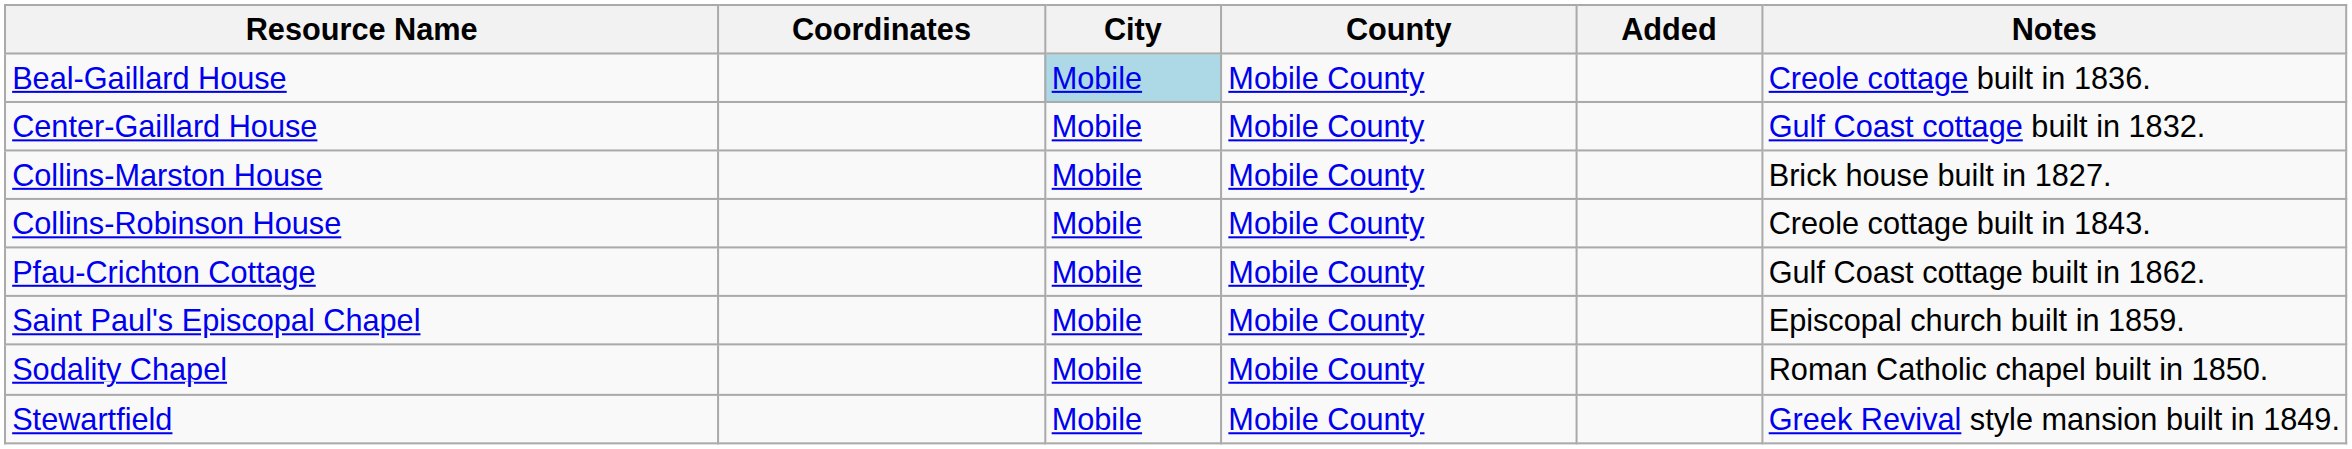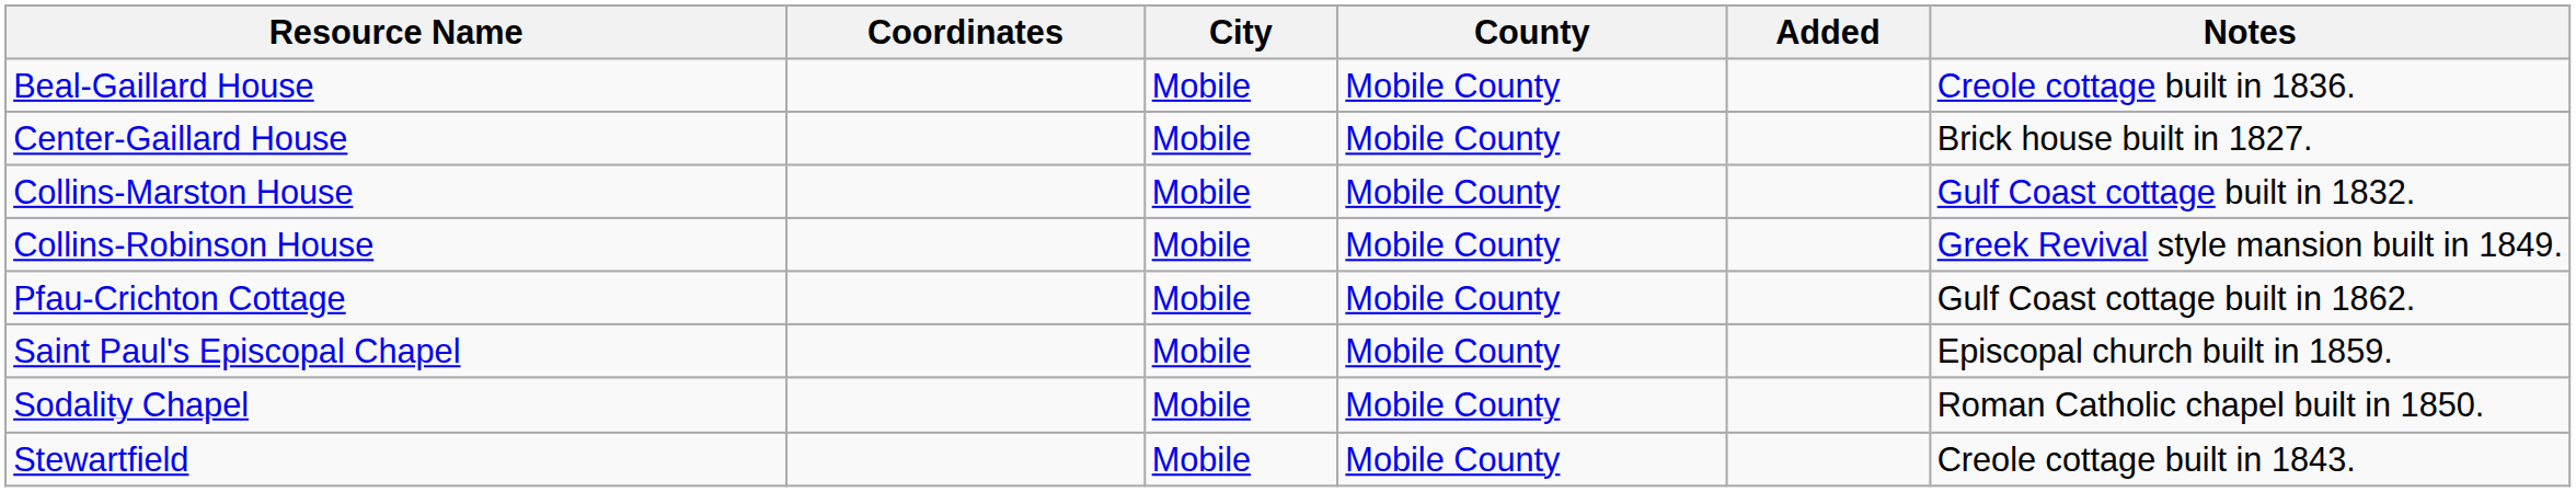 <table class="wikitable" style="font-size: 95%;">
 <tr>
 <th>Resource Name</th>
 <th>Coordinates</th>
 <th>City</th>
 <th>County</th>
 <th>Added</th>
 <th width = 25%>Notes</th>
 </tr>
 <tr>
 <td><a href='#'>Beal-Gaillard House</a></td>
 <td><small></small></td>
-<td style="background: lightblue;"><a href='#'>Mobile</a></td>
+<td><a href='#'>Mobile</a></td>
 <td><a href='#'>Mobile County</a></td>
 <td></td>
 <td><a href='#'>Creole cottage</a> built in 1836.</td>
 </tr>
 <tr>
 <td><a href='#'>Center-Gaillard House</a></td>
 <td><small></small></td>
 <td><a href='#'>Mobile</a></td>
 <td><a href='#'>Mobile County</a></td>
 <td></td>
-<td><a href='#'>Gulf Coast cottage</a> built in 1832.</td>
+<td>Brick house built in 1827.</td>
 </tr>
 <tr>
 <td><a href='#'>Collins-Marston House</a></td>
 <td><small></small></td>
 <td><a href='#'>Mobile</a></td>
 <td><a href='#'>Mobile County</a></td>
 <td></td>
-<td>Brick house built in 1827.</td>
+<td><a href='#'>Gulf Coast cottage</a> built in 1832.</td>
 </tr>
 <tr>
 <td><a href='#'>Collins-Robinson House</a></td>
 <td><small></small></td>
 <td><a href='#'>Mobile</a></td>
 <td><a href='#'>Mobile County</a></td>
 <td></td>
-<td>Creole cottage built in 1843.</td>
+<td><a href='#'>Greek Revival</a> style mansion built in 1849.</td>
 </tr>
 <tr>
 <td><a href='#'>Pfau-Crichton Cottage</a></td>
 <td><small></small></td>
 <td><a href='#'>Mobile</a></td>
 <td><a href='#'>Mobile County</a></td>
 <td></td>
 <td>Gulf Coast cottage built in 1862.</td>
 </tr>
 <tr>
 <td><a href='#'>Saint Paul's Episcopal Chapel</a></td>
 <td><small></small></td>
 <td><a href='#'>Mobile</a></td>
 <td><a href='#'>Mobile County</a></td>
 <td></td>
 <td>Episcopal church built in 1859.</td>
 </tr>
 <tr>
 <td><a href='#'>Sodality Chapel</a></td>
 <td><small></small></td>
 <td><a href='#'>Mobile</a></td>
 <td><a href='#'>Mobile County</a></td>
 <td></td>
 <td>Roman Catholic chapel built in 1850.</td>
 </tr>
 <tr>
 <td><a href='#'>Stewartfield</a></td>
 <td><small></small></td>
 <td><a href='#'>Mobile</a></td>
 <td><a href='#'>Mobile County</a></td>
 <td></td>
-<td><a href='#'>Greek Revival</a> style mansion built in 1849.</td>
+<td>Creole cottage built in 1843.</td>
 </tr>
 </table>
